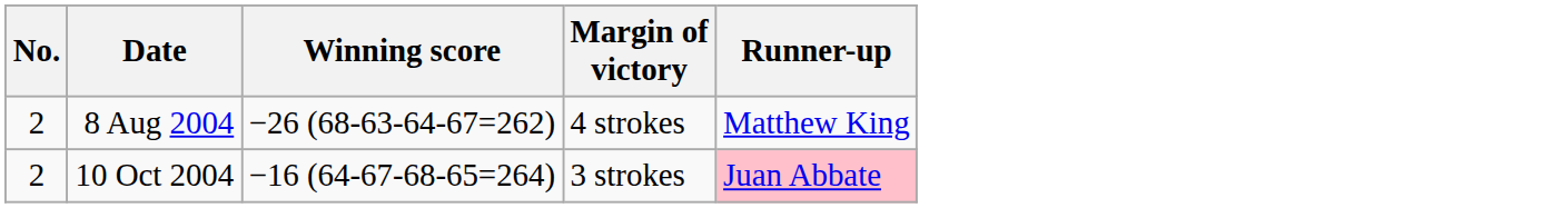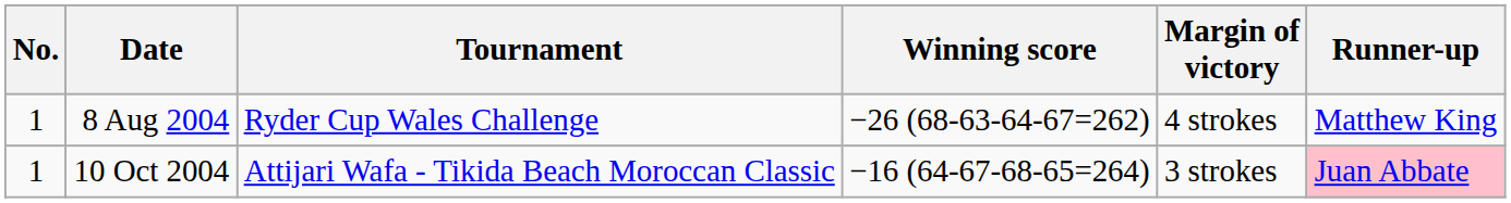 <table class="wikitable" style="font-size:95%;">
 <tr>
 <th>No.</th>
 <th>Date</th>
+<th>Tournament</th>
 <th>Winning score</th>
 <th>Margin of<br>victory</th>
 <th>Runner-up</th>
 </tr>
 <tr>
-<td align=center>2</td>
+<td align=center>1</td>
 <td align=right>8 Aug <a href='#'>2004</a></td>
+<td><a href='#'>Ryder Cup Wales Challenge</a></td>
 <td>−26 (68-63-64-67=262)</td>
 <td>4 strokes</td>
 <td> <a href='#'>Matthew King</a></td>
 </tr>
 <tr>
-<td align=center>2</td>
+<td align=center>1</td>
 <td align=right>10 Oct 2004</td>
+<td><a href='#'>Attijari Wafa - Tikida Beach Moroccan Classic</a></td>
 <td>−16 (64-67-68-65=264)</td>
 <td>3 strokes</td>
 <td style="background: pink;"> <a href='#'>Juan Abbate</a></td>
 </tr>
 </table>
